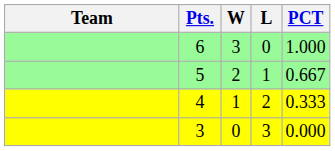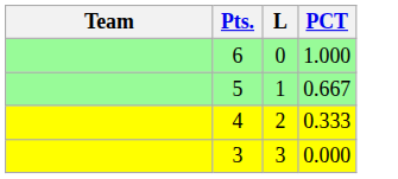 <table class=wikitable>
 <tr align=center>
 <th width=150px>Team</th>
 <th width=30px><a href='#'>Pts.</a></th>
-<th width=20px>W</th>
 <th width=20px>L</th>
 <th><a href='#'>PCT</a></th>
 </tr>
 <tr align=center bgcolor="#98fb98">
 <td align=left></td>
 <td>6</td>
-<td>3</td>
 <td>0</td>
 <td>1.000</td>
 </tr>
 <tr align=center bgcolor="#98fb98">
 <td align=left></td>
 <td>5</td>
-<td>2</td>
 <td>1</td>
 <td>0.667</td>
 </tr>
 <tr align=center bgcolor="yellow">
 <td align=left></td>
 <td>4</td>
-<td>1</td>
 <td>2</td>
 <td>0.333</td>
 </tr>
 <tr align=center bgcolor="yellow">
 <td align=left></td>
 <td>3</td>
-<td>0</td>
 <td>3</td>
 <td>0.000</td>
 </tr>
 </table>
